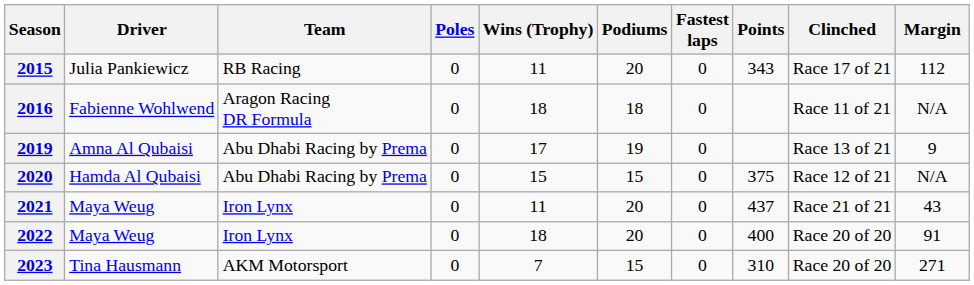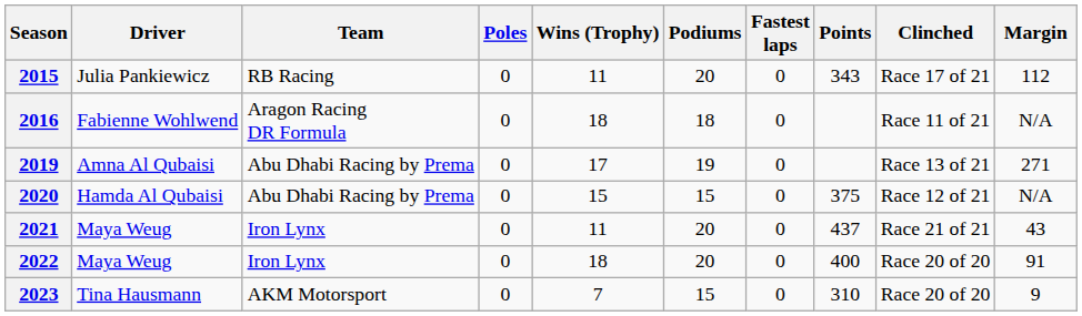 <table class="wikitable sortable" style="font-size:85%; text-align:center;">
 <tr>
 <th scope=col>Season</th>
 <th scope=col>Driver</th>
 <th scope=col>Team</th>
 <th scope=col><a href='#'>Poles</a></th>
 <th scope=col>Wins (Trophy)</th>
 <th scope=col>Podiums</th>
 <th scope=col width="40">Fastest laps</th>
 <th scope=col>Points</th>
 <th scope=col>Clinched</th>
 <th scope=col width="50">Margin</th>
 </tr>
 <tr>
 <th><a href='#'>2015</a></th>
 <td align=left> Julia Pankiewicz</td>
 <td align=left> RB Racing</td>
 <td>0</td>
 <td>11</td>
 <td>20</td>
 <td>0</td>
 <td>343</td>
 <td>Race 17 of 21</td>
 <td>112</td>
 </tr>
 <tr>
 <th><a href='#'>2016</a></th>
 <td align=left> <a href='#'>Fabienne Wohlwend</a></td>
 <td align=left> Aragon Racing<br> <a href='#'>DR Formula</a></td>
 <td>0</td>
 <td>18</td>
 <td>18</td>
 <td>0</td>
 <td></td>
 <td>Race 11 of 21</td>
 <td>N/A</td>
 </tr>
 <tr>
 <th><a href='#'>2019</a></th>
 <td align=left> <a href='#'>Amna Al Qubaisi</a></td>
 <td align=left> Abu Dhabi Racing by <a href='#'>Prema</a></td>
 <td>0</td>
 <td>17</td>
 <td>19</td>
 <td>0</td>
 <td></td>
 <td>Race 13 of 21</td>
-<td>9</td>
+<td>271</td>
 </tr>
 <tr>
 <th><a href='#'>2020</a></th>
 <td align=left> <a href='#'>Hamda Al Qubaisi</a></td>
 <td align=left> Abu Dhabi Racing by <a href='#'>Prema</a></td>
 <td>0</td>
 <td>15</td>
 <td>15</td>
 <td>0</td>
 <td>375</td>
 <td>Race 12 of 21</td>
 <td>N/A</td>
 </tr>
 <tr>
 <th><a href='#'>2021</a></th>
 <td align=left> <a href='#'>Maya Weug</a></td>
 <td align=left> <a href='#'>Iron Lynx</a></td>
 <td>0</td>
 <td>11</td>
 <td>20</td>
 <td>0</td>
 <td>437</td>
 <td>Race 21 of 21</td>
 <td>43</td>
 </tr>
 <tr>
 <th><a href='#'>2022</a></th>
 <td align=left> <a href='#'>Maya Weug</a></td>
 <td align=left> <a href='#'>Iron Lynx</a></td>
 <td>0</td>
 <td>18</td>
 <td>20</td>
 <td>0</td>
 <td>400</td>
 <td>Race 20 of 20</td>
 <td>91</td>
 </tr>
 <tr>
 <th><a href='#'>2023</a></th>
 <td align=left> <a href='#'>Tina Hausmann</a></td>
 <td align=left> AKM Motorsport</td>
 <td>0</td>
 <td>7</td>
 <td>15</td>
 <td>0</td>
 <td>310</td>
 <td>Race 20 of 20</td>
-<td>271</td>
+<td>9</td>
 </tr>
 </table>
